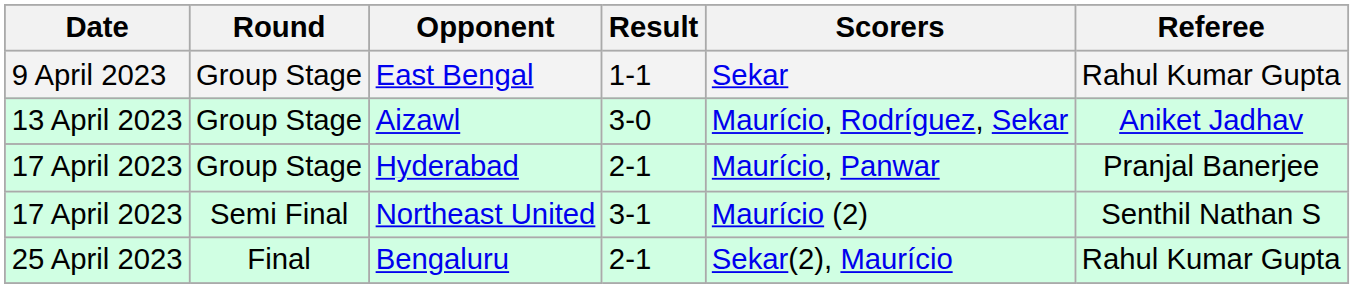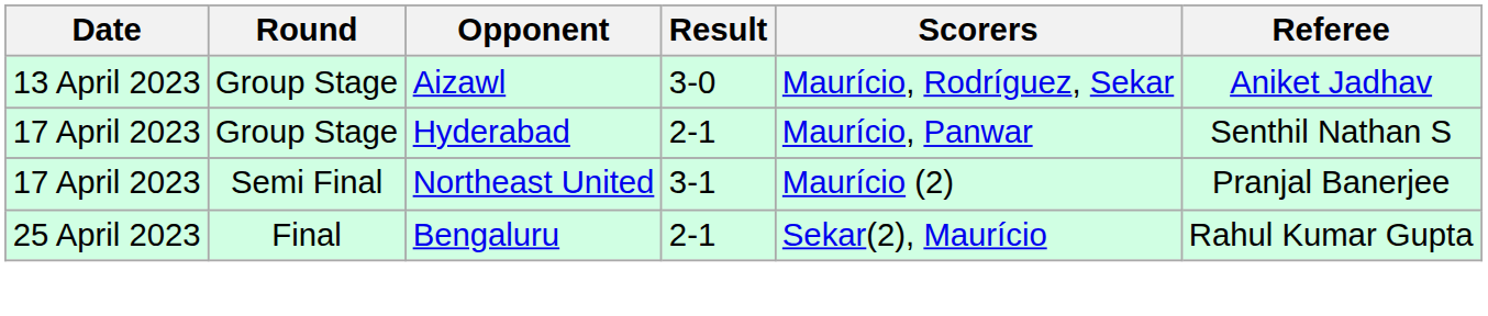 <table class="wikitable">
 <tr>
 <th>Date</th>
 <th>Round</th>
 <th>Opponent</th>
 <th>Result</th>
 <th>Scorers</th>
 <th>Referee</th>
-</tr>
-<tr bgcolor = "#f3f3f3">
-<td>9 April 2023</td>
-<td align="center">Group Stage</td>
-<td><a href='#'>East Bengal</a></td>
-<td>1-1</td>
-<td><a href='#'>Sekar</a></td>
-<td align="center">Rahul Kumar Gupta</td>
 </tr>
 <tr bgcolor = "#d0ffe3">
 <td>13 April 2023</td>
 <td align="center">Group Stage</td>
 <td><a href='#'>Aizawl</a></td>
 <td>3-0</td>
 <td><a href='#'>Maurício</a>, <a href='#'>Rodríguez</a>, <a href='#'>Sekar</a></td>
 <td align="center"><a href='#'>Aniket Jadhav</a></td>
 </tr>
 <tr bgcolor = "#d0ffe3">
 <td>17 April 2023</td>
 <td align="center">Group Stage</td>
 <td><a href='#'>Hyderabad</a></td>
 <td>2-1</td>
 <td><a href='#'>Maurício</a>, <a href='#'>Panwar</a></td>
-<td align="center">Pranjal Banerjee</td>
+<td align="center">Senthil Nathan S</td>
 </tr>
 <tr bgcolor = "#d0ffe3">
 <td>17 April 2023</td>
 <td align="center">Semi Final</td>
 <td><a href='#'>Northeast United</a></td>
 <td>3-1</td>
 <td><a href='#'>Maurício</a> (2)</td>
-<td align="center">Senthil Nathan S</td>
+<td align="center">Pranjal Banerjee</td>
 </tr>
 <tr bgcolor = "#d0ffe3">
 <td>25 April 2023</td>
 <td align="center">Final</td>
 <td><a href='#'>Bengaluru</a></td>
 <td>2-1</td>
 <td><a href='#'>Sekar</a>(2), <a href='#'>Maurício</a></td>
 <td align="center">Rahul Kumar Gupta</td>
 </tr>
 </table>
